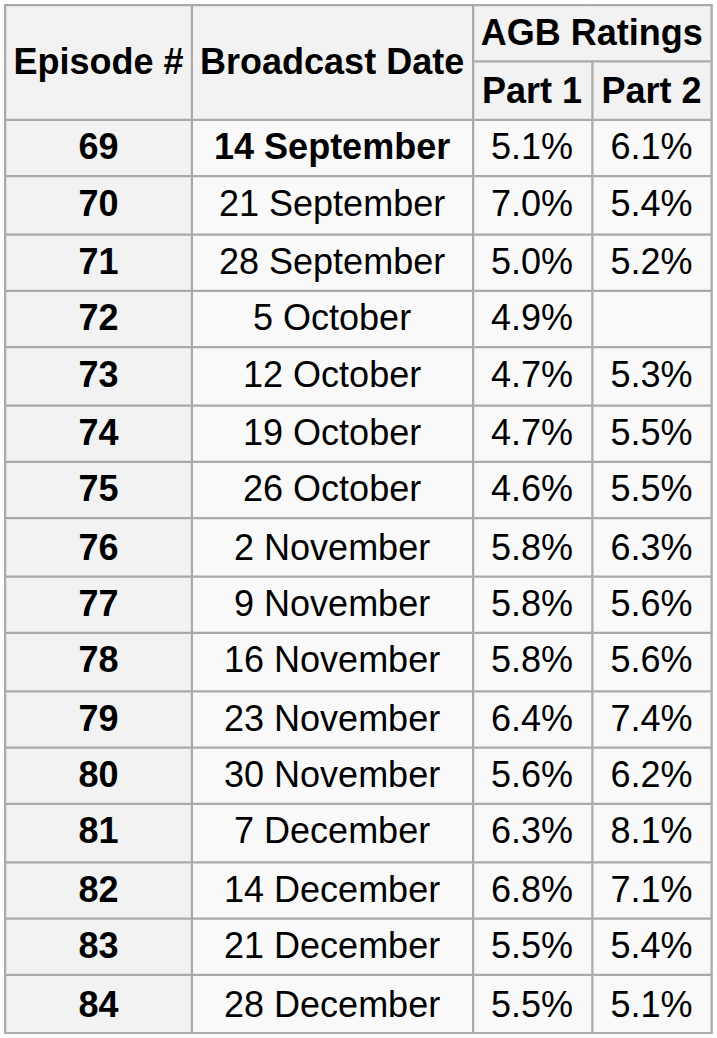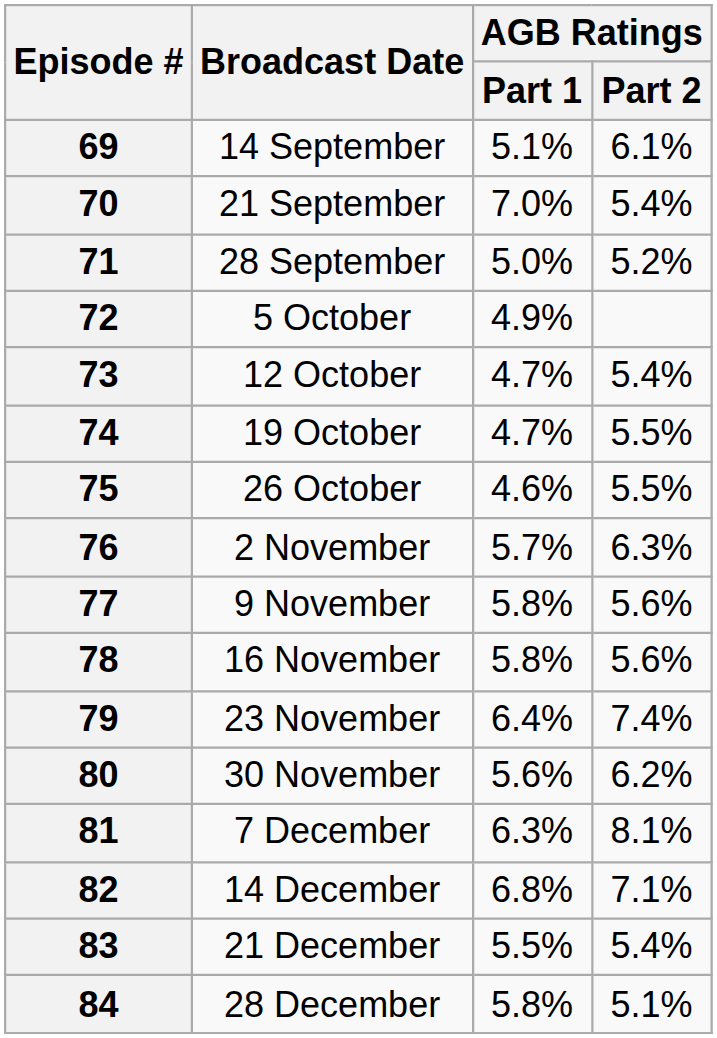 <table class=wikitable style=text-align:center>
 <tr>
 <th rowspan=2>Episode #</th>
 <th rowspan=2>Broadcast Date</th>
 <th colspan=2>AGB Ratings</th>
 </tr>
 <tr>
 <th>Part 1</th>
 <th>Part 2</th>
 </tr>
 <tr>
 <th>69</th>
-<td><strong>14 September</strong></td>
+<td>14 September</td>
 <td>5.1%</td>
 <td>6.1%</td>
 </tr>
 <tr>
 <th>70</th>
 <td>21 September</td>
 <td>7.0%</td>
 <td>5.4%</td>
 </tr>
 <tr>
 <th>71</th>
 <td>28 September</td>
 <td>5.0%</td>
 <td>5.2%</td>
 </tr>
 <tr>
 <th>72</th>
 <td>5 October</td>
 <td>4.9%</td>
 <td></td>
 </tr>
 <tr>
 <th>73</th>
 <td>12 October</td>
 <td>4.7%</td>
-<td>5.3%</td>
+<td>5.4%</td>
 </tr>
 <tr>
 <th>74</th>
 <td>19 October</td>
 <td>4.7%</td>
 <td>5.5%</td>
 </tr>
 <tr>
 <th>75</th>
 <td>26 October</td>
 <td>4.6%</td>
 <td>5.5%</td>
 </tr>
 <tr>
 <th>76</th>
 <td>2 November</td>
-<td>5.8%</td>
+<td>5.7%</td>
 <td>6.3%</td>
 </tr>
 <tr>
 <th>77</th>
 <td>9 November</td>
 <td>5.8%</td>
 <td>5.6%</td>
 </tr>
 <tr>
 <th>78</th>
 <td>16 November</td>
 <td>5.8%</td>
 <td>5.6%</td>
 </tr>
 <tr>
 <th>79</th>
 <td>23 November</td>
 <td>6.4%</td>
 <td>7.4%</td>
 </tr>
 <tr>
 <th>80</th>
 <td>30 November</td>
 <td>5.6%</td>
 <td>6.2%</td>
 </tr>
 <tr>
 <th>81</th>
 <td>7 December</td>
 <td>6.3%</td>
 <td>8.1%</td>
 </tr>
 <tr>
 <th>82</th>
 <td>14 December</td>
 <td>6.8%</td>
 <td>7.1%</td>
 </tr>
 <tr>
 <th>83</th>
 <td>21 December</td>
 <td>5.5%</td>
 <td>5.4%</td>
 </tr>
 <tr>
 <th>84</th>
 <td>28 December</td>
-<td>5.5%</td>
+<td>5.8%</td>
 <td>5.1%</td>
 </tr>
 <tr>
 </tr>
 </table>
